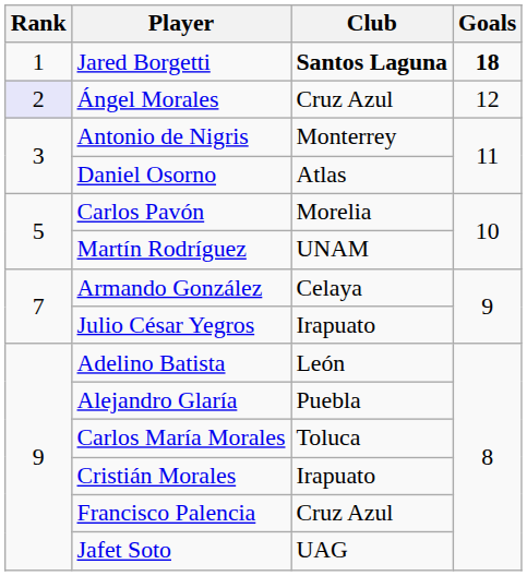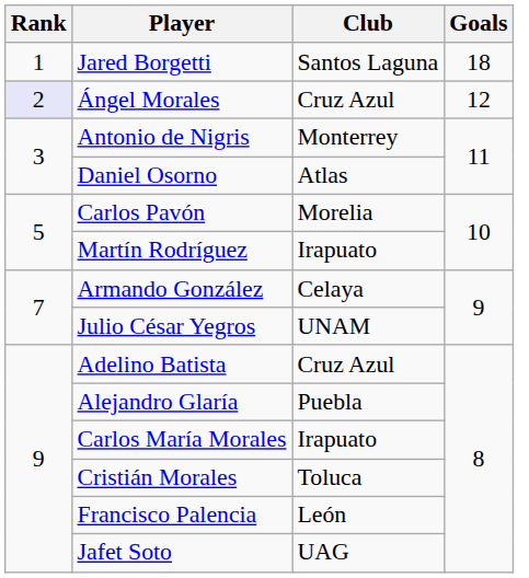 <table class="wikitable">
 <tr>
 <th>Rank</th>
 <th>Player</th>
 <th>Club</th>
 <th>Goals</th>
 </tr>
 <tr>
 <td align=center rowspan=1>1</td>
 <td> <a href='#'>Jared Borgetti</a></td>
-<td><strong>Santos Laguna</strong></td>
-<td align=center rowspan=1><strong>18</strong></td>
+<td>Santos Laguna</td>
+<td align=center rowspan=1>18</td>
 </tr>
 <tr>
 <td align=center rowspan=1 style="background: lavender;">2</td>
 <td> <a href='#'>Ángel Morales</a></td>
 <td>Cruz Azul</td>
 <td align=center rowspan=1>12</td>
 </tr>
 <tr>
 <td align=center rowspan=2>3</td>
 <td> <a href='#'>Antonio de Nigris</a></td>
 <td>Monterrey</td>
 <td align=center rowspan=2>11</td>
 </tr>
 <tr>
 <td> <a href='#'>Daniel Osorno</a></td>
 <td>Atlas</td>
 </tr>
 <tr>
 <td align=center rowspan=2>5</td>
 <td> <a href='#'>Carlos Pavón</a></td>
 <td>Morelia</td>
 <td align=center rowspan=2>10</td>
 </tr>
 <tr>
 <td> <a href='#'>Martín Rodríguez</a></td>
-<td>UNAM</td>
+<td>Irapuato</td>
 </tr>
 <tr>
 <td align=center rowspan=2>7</td>
 <td> <a href='#'>Armando González</a></td>
 <td>Celaya</td>
 <td align=center rowspan=2>9</td>
 </tr>
 <tr>
 <td> <a href='#'>Julio César Yegros</a></td>
-<td>Irapuato</td>
+<td>UNAM</td>
 </tr>
 <tr>
 <td align=center rowspan=6>9</td>
 <td> <a href='#'>Adelino Batista</a></td>
-<td>León</td>
+<td>Cruz Azul</td>
 <td align=center rowspan=6>8</td>
 </tr>
 <tr>
 <td> <a href='#'>Alejandro Glaría</a></td>
 <td>Puebla</td>
 </tr>
 <tr>
 <td> <a href='#'>Carlos María Morales</a></td>
+<td>Irapuato</td>
+</tr>
+<tr>
+<td> <a href='#'>Cristián Morales</a></td>
 <td>Toluca</td>
 </tr>
 <tr>
-<td> <a href='#'>Cristián Morales</a></td>
-<td>Irapuato</td>
-</tr>
-<tr>
 <td> <a href='#'>Francisco Palencia</a></td>
-<td>Cruz Azul</td>
+<td>León</td>
 </tr>
 <tr>
 <td> <a href='#'>Jafet Soto</a></td>
 <td>UAG</td>
 </tr>
 </table>
